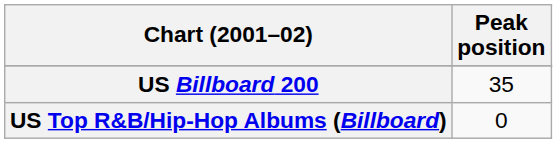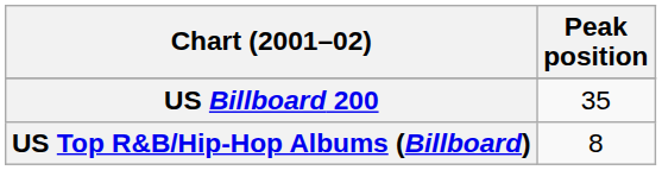 <table class="wikitable sortable plainrowheaders" style="text-align:center">
 <tr>
 <th scope="col">Chart (2001–02)</th>
 <th scope="col">Peak<br> position</th>
 </tr>
 <tr>
 </tr>
 <tr>
 </tr>
 <tr>
 </tr>
 <tr>
 </tr>
 <tr>
 <th scope="row">US <a href='#'><em>Billboard</em> 200</a></th>
 <td>35</td>
 </tr>
 <tr>
 <th scope="row">US <a href='#'>Top R&B/Hip-Hop Albums</a> (<em><a href='#'>Billboard</a></em>)</th>
-<td>0</td>
+<td>8</td>
 </tr>
 </table>
